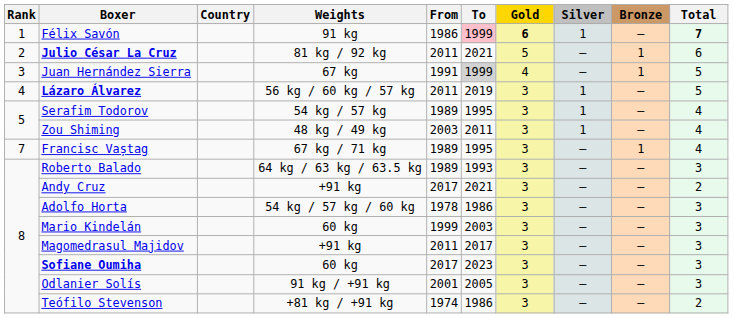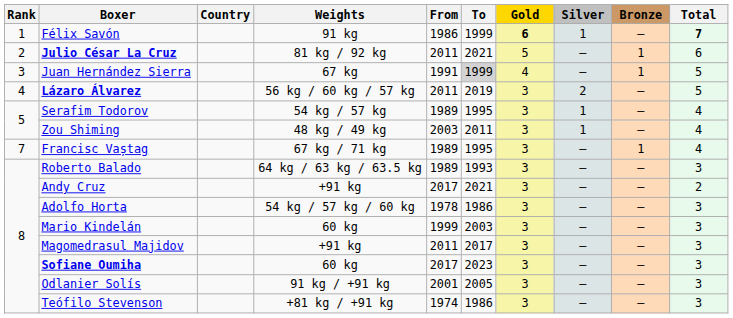 <table class="wikitable plainrowheaders" width=90% style="text-align:center;">
 <tr style="background-color:#EDEDED;">
 <th class="hintergrundfarbe5" style="width:1em">Rank</th>
 <th class="hintergrundfarbe5">Boxer</th>
 <th class="hintergrundfarbe5">Country</th>
 <th class="hintergrundfarbe5">Weights</th>
 <th class="hintergrundfarbe5">From</th>
 <th class="hintergrundfarbe5">To</th>
 <th style="background:    gold; width:8%">Gold</th>
 <th style="background:  silver; width:8%">Silver</th>
 <th style="background: #CC9966; width:8%">Bronze</th>
 <th class="hintergrundfarbe5" style="width:8%">Total</th>
 </tr>
 <tr>
 <td>1</td>
 <td align="left"><a href='#'>Félix Savón</a></td>
 <td align="left"></td>
 <td>91 kg</td>
 <td>1986</td>
-<td style="background: pink;">1999</td>
+<td>1999</td>
 <td bgcolor="#F7F6A8"><strong>6</strong></td>
 <td bgcolor="#DCE5E5">1</td>
 <td bgcolor="#FFDAB9">–</td>
 <td bgcolor="#E7FAEC"><strong>7</strong></td>
 </tr>
 <tr align="center">
 <td>2</td>
 <td align="left"><strong><a href='#'>Julio César La Cruz</a></strong></td>
 <td align="left"></td>
 <td>81 kg / 92 kg</td>
 <td>2011</td>
 <td>2021</td>
 <td bgcolor="#F7F6A8">5</td>
 <td bgcolor="#DCE5E5">–</td>
 <td bgcolor="#FFDAB9">1</td>
 <td bgcolor="#E7FAEC">6</td>
 </tr>
 <tr align="center">
 <td>3</td>
 <td align="left"><a href='#'>Juan Hernández Sierra</a></td>
 <td align="left"></td>
 <td>67 kg</td>
 <td>1991</td>
 <td style="background: lightgrey;">1999</td>
 <td bgcolor="#F7F6A8">4</td>
 <td bgcolor="#DCE5E5">–</td>
 <td bgcolor="#FFDAB9">1</td>
 <td bgcolor="#E7FAEC">5</td>
 </tr>
 <tr align="center">
 <td>4</td>
 <td align="left"><strong><a href='#'>Lázaro Álvarez</a></strong></td>
 <td align="left"></td>
 <td>56 kg / 60 kg / 57 kg</td>
 <td>2011</td>
 <td>2019</td>
 <td bgcolor="#F7F6A8">3</td>
-<td bgcolor="#DCE5E5">1</td>
+<td bgcolor="#DCE5E5">2</td>
 <td bgcolor="#FFDAB9">–</td>
 <td bgcolor="#E7FAEC">5</td>
 </tr>
 <tr align="center">
 <td rowspan="2">5</td>
 <td align="left"><a href='#'>Serafim Todorov</a></td>
 <td align="left"></td>
 <td>54 kg / 57 kg</td>
 <td>1989</td>
 <td>1995</td>
 <td bgcolor="#F7F6A8">3</td>
 <td bgcolor="#DCE5E5">1</td>
 <td bgcolor="#FFDAB9">–</td>
 <td bgcolor="#E7FAEC">4</td>
 </tr>
 <tr align="center">
 <td align="left"><a href='#'>Zou Shiming</a></td>
 <td align="left"></td>
 <td>48 kg / 49 kg</td>
 <td>2003</td>
 <td>2011</td>
 <td bgcolor="#F7F6A8">3</td>
 <td bgcolor="#DCE5E5">1</td>
 <td bgcolor="#FFDAB9">–</td>
 <td bgcolor="#E7FAEC">4</td>
 </tr>
 <tr align="center">
 <td>7</td>
 <td align="left"><a href='#'>Francisc Vaștag</a></td>
 <td align="left"></td>
 <td>67 kg / 71 kg</td>
 <td>1989</td>
 <td>1995</td>
 <td bgcolor="#F7F6A8">3</td>
 <td bgcolor="#DCE5E5">–</td>
 <td bgcolor="#FFDAB9">1</td>
 <td bgcolor="#E7FAEC">4</td>
 </tr>
 <tr align="center">
 <td rowspan="8">8</td>
 <td align="left"><a href='#'>Roberto Balado</a></td>
 <td align="left"></td>
 <td>64 kg / 63 kg / 63.5 kg</td>
 <td>1989</td>
 <td>1993</td>
 <td bgcolor="#F7F6A8">3</td>
 <td bgcolor="#DCE5E5">–</td>
 <td bgcolor="#FFDAB9">–</td>
 <td bgcolor="#E7FAEC">3</td>
 </tr>
 <tr align="center">
 <td align="left"><a href='#'>Andy Cruz</a></td>
 <td align="left"></td>
 <td>+91 kg</td>
 <td>2017</td>
 <td>2021</td>
 <td bgcolor="#F7F6A8">3</td>
 <td bgcolor="#DCE5E5">–</td>
 <td bgcolor="#FFDAB9">–</td>
 <td bgcolor="#E7FAEC">2</td>
 </tr>
 <tr align="center">
 <td align="left"><a href='#'>Adolfo Horta</a></td>
 <td align="left"></td>
 <td>54 kg / 57 kg / 60 kg</td>
 <td>1978</td>
 <td>1986</td>
 <td bgcolor="#F7F6A8">3</td>
 <td bgcolor="#DCE5E5">–</td>
 <td bgcolor="#FFDAB9">–</td>
 <td bgcolor="#E7FAEC">3</td>
 </tr>
 <tr align="center">
 <td align="left"><a href='#'>Mario Kindelán</a></td>
 <td align="left"></td>
 <td>60 kg</td>
 <td>1999</td>
 <td>2003</td>
 <td bgcolor="#F7F6A8">3</td>
 <td bgcolor="#DCE5E5">–</td>
 <td bgcolor="#FFDAB9">–</td>
 <td bgcolor="#E7FAEC">3</td>
 </tr>
 <tr align="center">
 <td align="left"><a href='#'>Magomedrasul Majidov</a></td>
 <td align="left"></td>
 <td>+91 kg</td>
 <td>2011</td>
 <td>2017</td>
 <td bgcolor="#F7F6A8">3</td>
 <td bgcolor="#DCE5E5">–</td>
 <td bgcolor="#FFDAB9">–</td>
 <td bgcolor="#E7FAEC">3</td>
 </tr>
 <tr align="center">
 <td align="left"><strong><a href='#'>Sofiane Oumiha</a></strong></td>
 <td align="left"></td>
 <td>60 kg</td>
 <td>2017</td>
 <td>2023</td>
 <td bgcolor="#F7F6A8">3</td>
 <td bgcolor="#DCE5E5">–</td>
 <td bgcolor="#FFDAB9">–</td>
 <td bgcolor="#E7FAEC">3</td>
 </tr>
 <tr align="center">
 <td align="left"><a href='#'>Odlanier Solís</a></td>
 <td align="left"></td>
 <td>91 kg / +91 kg</td>
 <td>2001</td>
 <td>2005</td>
 <td bgcolor="#F7F6A8">3</td>
 <td bgcolor="#DCE5E5">–</td>
 <td bgcolor="#FFDAB9">–</td>
 <td bgcolor="#E7FAEC">3</td>
 </tr>
 <tr align="center">
 <td align="left"><a href='#'>Teófilo Stevenson</a></td>
 <td align="left"></td>
 <td>+81 kg / +91 kg</td>
 <td>1974</td>
 <td>1986</td>
 <td bgcolor="#F7F6A8">3</td>
 <td bgcolor="#DCE5E5">–</td>
 <td bgcolor="#FFDAB9">–</td>
-<td bgcolor="#E7FAEC">2</td>
+<td bgcolor="#E7FAEC">3</td>
 </tr>
 </table>
